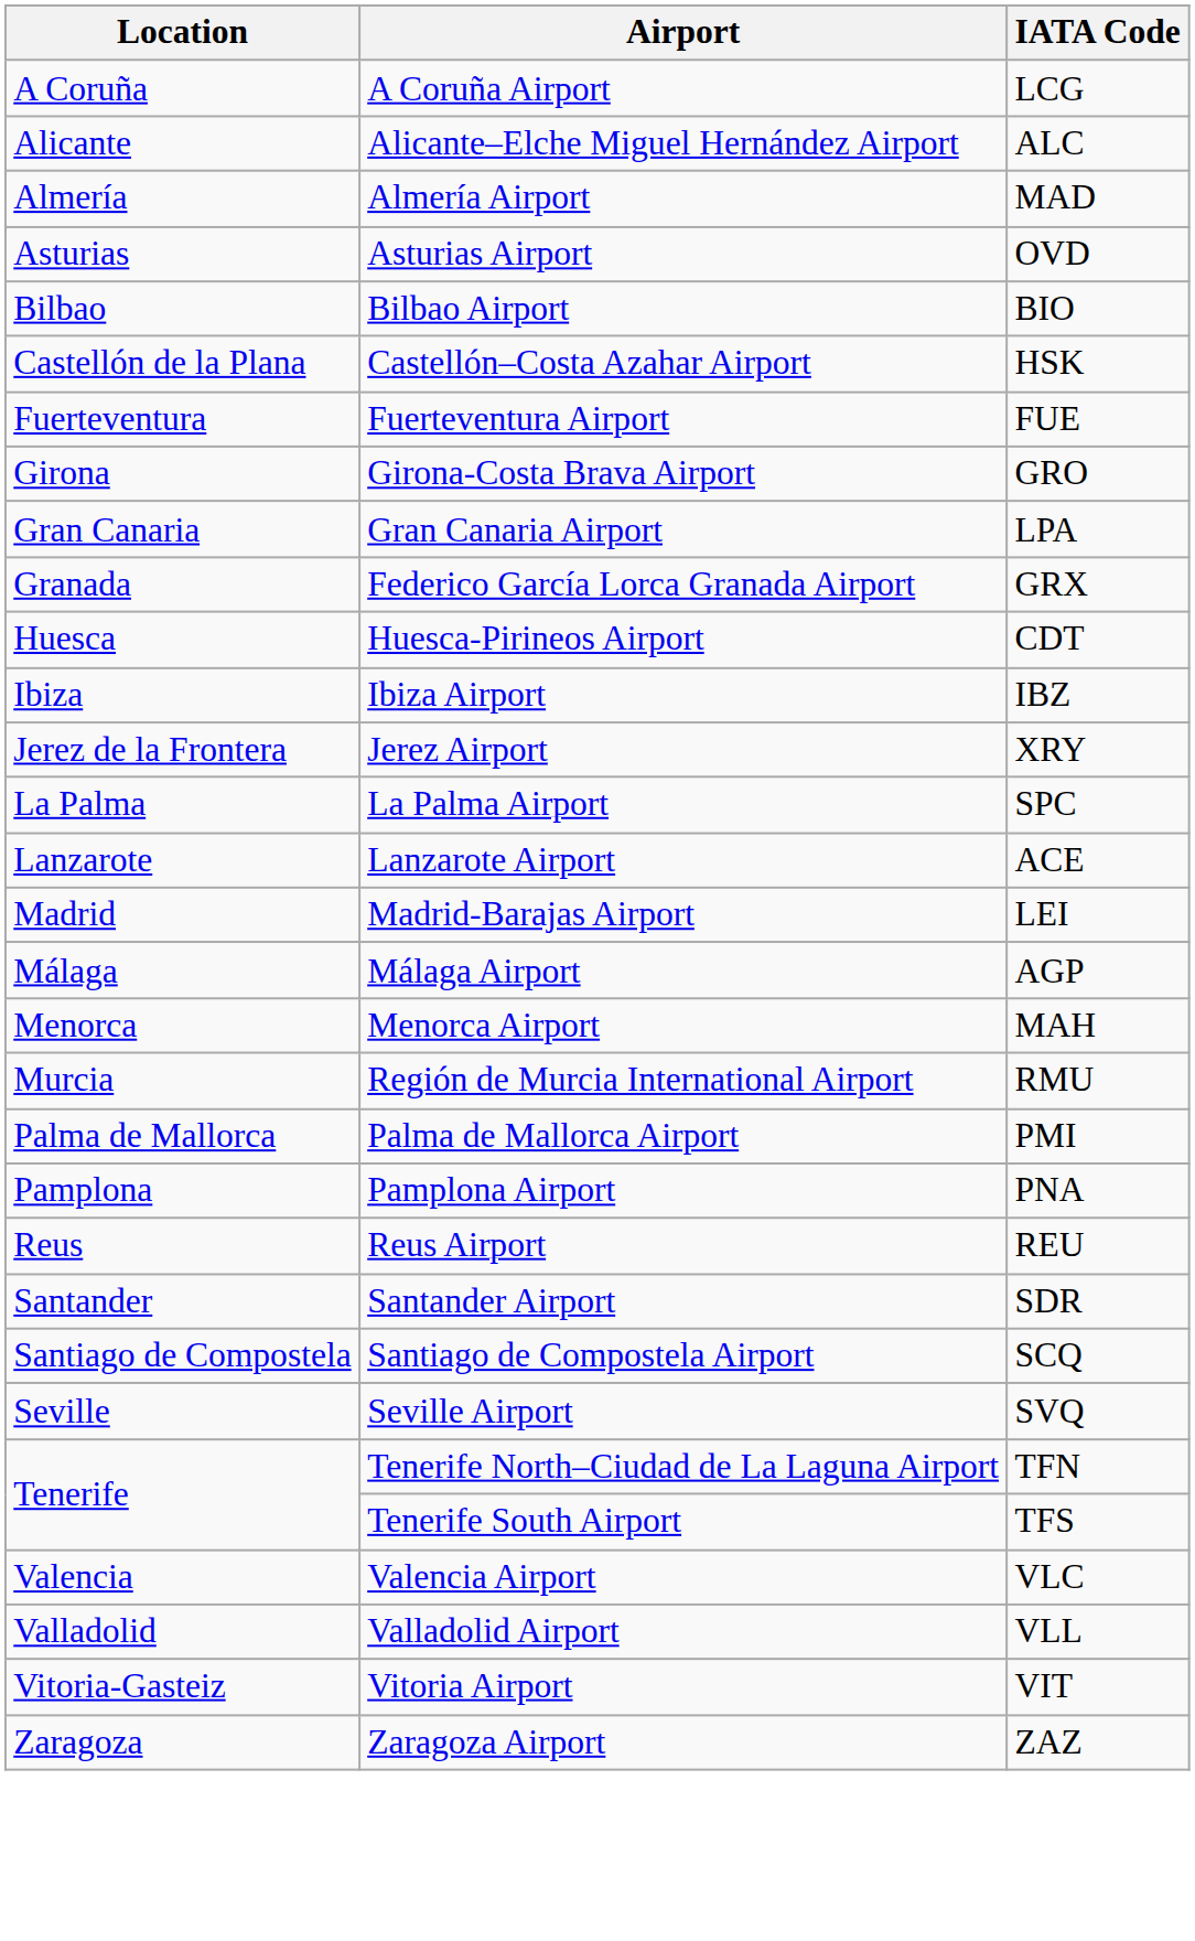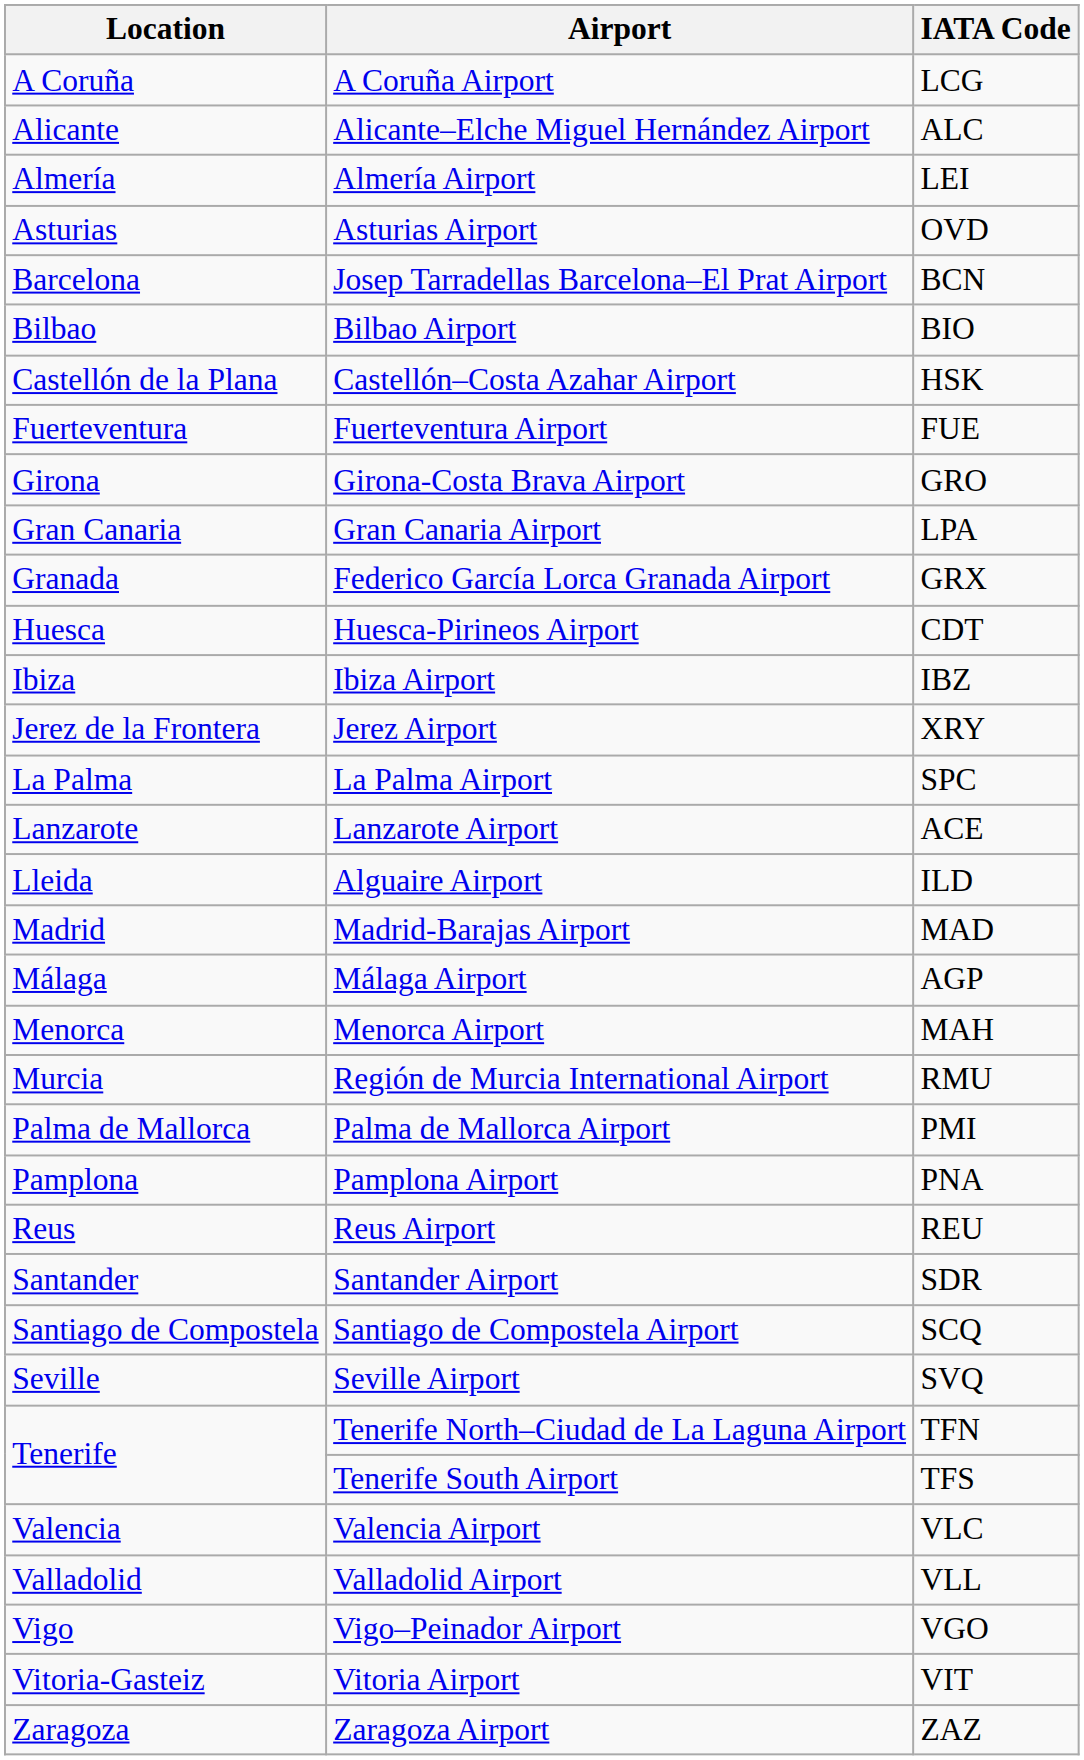 <table class="wikitable sortable">
 <tr>
 <th>Location</th>
 <th>Airport</th>
 <th>IATA Code</th>
 </tr>
 <tr>
 <td><a href='#'>A Coruña</a></td>
 <td><a href='#'>A Coruña Airport</a></td>
 <td>LCG</td>
 </tr>
 <tr>
 <td><a href='#'>Alicante</a></td>
 <td><a href='#'>Alicante–Elche Miguel Hernández Airport</a></td>
 <td>ALC</td>
 </tr>
 <tr>
 <td><a href='#'>Almería</a></td>
 <td><a href='#'>Almería Airport</a></td>
-<td>MAD</td>
+<td>LEI</td>
 </tr>
 <tr>
 <td><a href='#'>Asturias</a></td>
 <td><a href='#'>Asturias Airport</a></td>
 <td>OVD</td>
+</tr>
+<tr>
+<td><a href='#'>Barcelona</a></td>
+<td><a href='#'>Josep Tarradellas Barcelona–El Prat Airport</a></td>
+<td>BCN</td>
 </tr>
 <tr>
 <td><a href='#'>Bilbao</a></td>
 <td><a href='#'>Bilbao Airport</a></td>
 <td>BIO</td>
 </tr>
 <tr>
 <td><a href='#'>Castellón de la Plana</a></td>
 <td><a href='#'>Castellón–Costa Azahar Airport</a></td>
 <td>HSK</td>
 </tr>
 <tr>
 <td><a href='#'>Fuerteventura</a></td>
 <td><a href='#'>Fuerteventura Airport</a></td>
 <td>FUE</td>
 </tr>
 <tr>
 <td><a href='#'>Girona</a></td>
 <td><a href='#'>Girona-Costa Brava Airport</a></td>
 <td>GRO</td>
 </tr>
 <tr>
 <td><a href='#'>Gran Canaria</a></td>
 <td><a href='#'>Gran Canaria Airport</a></td>
 <td>LPA</td>
 </tr>
 <tr>
 <td><a href='#'>Granada</a></td>
 <td><a href='#'>Federico García Lorca Granada Airport</a></td>
 <td>GRX</td>
 </tr>
 <tr>
 <td><a href='#'>Huesca</a></td>
 <td><a href='#'>Huesca-Pirineos Airport</a></td>
 <td>CDT</td>
 </tr>
 <tr>
 <td><a href='#'>Ibiza</a></td>
 <td><a href='#'>Ibiza Airport</a></td>
 <td>IBZ</td>
 </tr>
 <tr>
 <td><a href='#'>Jerez de la Frontera</a></td>
 <td><a href='#'>Jerez Airport</a></td>
 <td>XRY</td>
 </tr>
 <tr>
 <td><a href='#'>La Palma</a></td>
 <td><a href='#'>La Palma Airport</a></td>
 <td>SPC</td>
 </tr>
 <tr>
 <td><a href='#'>Lanzarote</a></td>
 <td><a href='#'>Lanzarote Airport</a></td>
 <td>ACE</td>
 </tr>
 <tr>
+<td><a href='#'>Lleida</a></td>
+<td><a href='#'>Alguaire Airport</a></td>
+<td>ILD</td>
+</tr>
+<tr>
 <td><a href='#'>Madrid</a></td>
 <td><a href='#'>Madrid-Barajas Airport</a></td>
-<td>LEI</td>
+<td>MAD</td>
 </tr>
 <tr>
 <td><a href='#'>Málaga</a></td>
 <td><a href='#'>Málaga Airport</a></td>
 <td>AGP</td>
 </tr>
 <tr>
 <td><a href='#'>Menorca</a></td>
 <td><a href='#'>Menorca Airport</a></td>
 <td>MAH</td>
 </tr>
 <tr>
 <td><a href='#'>Murcia</a></td>
 <td><a href='#'>Región de Murcia International Airport</a></td>
 <td>RMU</td>
 </tr>
 <tr>
 <td><a href='#'>Palma de Mallorca</a></td>
 <td><a href='#'>Palma de Mallorca Airport</a></td>
 <td>PMI</td>
 </tr>
 <tr>
 <td><a href='#'>Pamplona</a></td>
 <td><a href='#'>Pamplona Airport</a></td>
 <td>PNA</td>
 </tr>
 <tr>
 <td><a href='#'>Reus</a></td>
 <td><a href='#'>Reus Airport</a></td>
 <td>REU</td>
 </tr>
 <tr>
 <td><a href='#'>Santander</a></td>
 <td><a href='#'>Santander Airport</a></td>
 <td>SDR</td>
 </tr>
 <tr>
 <td><a href='#'>Santiago de Compostela</a></td>
 <td><a href='#'>Santiago de Compostela Airport</a></td>
 <td>SCQ</td>
 </tr>
 <tr>
 <td><a href='#'>Seville</a></td>
 <td><a href='#'>Seville Airport</a></td>
 <td>SVQ</td>
 </tr>
 <tr>
 <td rowspan=2><a href='#'>Tenerife</a></td>
 <td><a href='#'>Tenerife North–Ciudad de La Laguna Airport</a></td>
 <td>TFN</td>
 </tr>
 <tr>
 <td><a href='#'>Tenerife South Airport</a></td>
 <td>TFS</td>
 </tr>
 <tr>
 <td><a href='#'>Valencia</a></td>
 <td><a href='#'>Valencia Airport</a></td>
 <td>VLC</td>
 </tr>
 <tr>
 <td><a href='#'>Valladolid</a></td>
 <td><a href='#'>Valladolid Airport</a></td>
 <td>VLL</td>
 </tr>
 <tr>
+<td><a href='#'>Vigo</a></td>
+<td><a href='#'>Vigo–Peinador Airport</a></td>
+<td>VGO</td>
+</tr>
+<tr>
 <td><a href='#'>Vitoria-Gasteiz</a></td>
 <td><a href='#'>Vitoria Airport</a></td>
 <td>VIT</td>
 </tr>
 <tr>
 <td><a href='#'>Zaragoza</a></td>
 <td><a href='#'>Zaragoza Airport</a></td>
 <td>ZAZ</td>
 </tr>
 </table>
